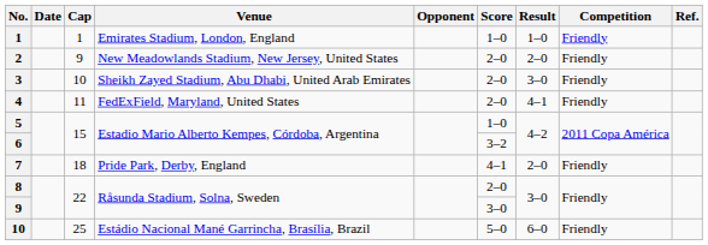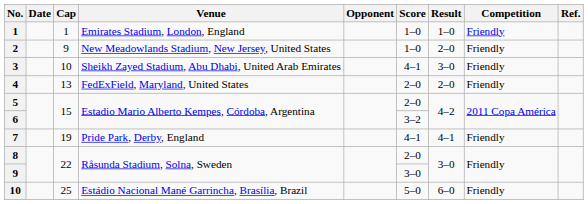 <table class="wikitable sortable plainrowheaders">
 <tr>
 <th scope="col">No.</th>
 <th scope="col" data-sort-type="date">Date</th>
 <th scope="col">Cap</th>
 <th scope="col">Venue</th>
 <th scope="col">Opponent</th>
 <th scope="col" class="unsortable">Score</th>
 <th scope="col" class="unsortable">Result</th>
 <th scope="col">Competition</th>
 <th scope="col" class="unsortable">Ref.</th>
 </tr>
 <tr>
 <th>1</th>
 <td></td>
 <td align="center">1</td>
 <td><a href='#'>Emirates Stadium</a>, <a href='#'>London</a>, England</td>
 <td></td>
 <td align="center">1–0</td>
 <td align="center">1–0</td>
 <td><a href='#'>Friendly</a></td>
 <td></td>
 </tr>
 <tr>
 <th>2</th>
 <td></td>
 <td align="center">9</td>
 <td><a href='#'>New Meadowlands Stadium</a>, <a href='#'>New Jersey</a>, United States</td>
 <td></td>
-<td align="center">2–0</td>
+<td align="center">1–0</td>
 <td align="center">2–0</td>
 <td>Friendly</td>
 <td></td>
 </tr>
 <tr>
 <th>3</th>
 <td></td>
 <td align="center">10</td>
 <td><a href='#'>Sheikh Zayed Stadium</a>, <a href='#'>Abu Dhabi</a>, United Arab Emirates</td>
 <td></td>
-<td align="center">2–0</td>
+<td align="center">4–1</td>
 <td align="center">3–0</td>
 <td>Friendly</td>
 <td></td>
 </tr>
 <tr>
 <th>4</th>
 <td></td>
-<td align="center">11</td>
+<td align="center">13</td>
 <td><a href='#'>FedExField</a>, <a href='#'>Maryland</a>, United States</td>
 <td></td>
 <td align="center">2–0</td>
-<td align="center">4–1</td>
+<td align="center">2–0</td>
 <td>Friendly</td>
 <td></td>
 </tr>
 <tr>
 <th>5</th>
 <td rowspan="2"></td>
 <td rowspan="2" align="center">15</td>
 <td rowspan="2"><a href='#'>Estadio Mario Alberto Kempes</a>, <a href='#'>Córdoba</a>, Argentina</td>
 <td rowspan="2"></td>
-<td align="center">1–0</td>
+<td align="center">2–0</td>
 <td rowspan="2" align="center">4–2</td>
 <td rowspan="2"><a href='#'>2011 Copa América</a></td>
 <td rowspan="2"></td>
 </tr>
 <tr>
 <th>6</th>
 <td align="center">3–2</td>
 </tr>
 <tr>
 <th>7</th>
 <td></td>
-<td align="center">18</td>
+<td align="center">19</td>
 <td><a href='#'>Pride Park</a>, <a href='#'>Derby</a>, England</td>
 <td></td>
 <td align="center">4–1</td>
-<td align="center">2–0</td>
+<td align="center">4–1</td>
 <td>Friendly</td>
 <td></td>
 </tr>
 <tr>
 <th>8</th>
 <td rowspan="2"></td>
 <td rowspan="2" align="center">22</td>
 <td rowspan="2"><a href='#'>Råsunda Stadium</a>, <a href='#'>Solna</a>, Sweden</td>
 <td rowspan="2"></td>
 <td align="center">2–0</td>
 <td rowspan="2" align="center">3–0</td>
 <td rowspan="2">Friendly</td>
 <td rowspan="2"></td>
 </tr>
 <tr>
 <th>9</th>
 <td align="center">3–0</td>
 </tr>
 <tr>
 <th>10</th>
 <td></td>
 <td align="center">25</td>
 <td><a href='#'>Estádio Nacional Mané Garrincha</a>, <a href='#'>Brasília</a>, Brazil</td>
 <td></td>
 <td align="center">5–0</td>
 <td align="center">6–0</td>
 <td>Friendly</td>
 <td></td>
 </tr>
 </table>
